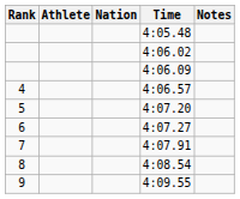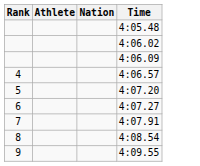 <table class="wikitable sortable" style="text-align:center">
 <tr>
 <th>Rank</th>
 <th>Athlete</th>
 <th>Nation</th>
 <th>Time</th>
-<th>Notes</th>
 </tr>
 <tr>
 <td></td>
 <td align=left></td>
 <td align=left></td>
 <td>4:05.48</td>
-<td></td>
 </tr>
 <tr>
 <td></td>
 <td></td>
 <td align=left></td>
 <td>4:06.02</td>
-<td></td>
 </tr>
 <tr>
 <td></td>
 <td align=left></td>
 <td align=left></td>
 <td>4:06.09</td>
-<td></td>
 </tr>
 <tr>
 <td>4</td>
 <td align=left></td>
 <td align=left></td>
 <td>4:06.57</td>
-<td></td>
 </tr>
 <tr>
 <td>5</td>
 <td align=left></td>
 <td align=left></td>
 <td>4:07.20</td>
-<td></td>
 </tr>
 <tr>
 <td>6</td>
 <td align=left></td>
 <td align=left></td>
 <td>4:07.27</td>
-<td></td>
 </tr>
 <tr>
 <td>7</td>
 <td align=left></td>
 <td align=left></td>
 <td>4:07.91</td>
-<td></td>
 </tr>
 <tr>
 <td>8</td>
 <td align=left></td>
 <td align=left></td>
 <td>4:08.54</td>
-<td></td>
 </tr>
 <tr>
 <td>9</td>
 <td align=left></td>
 <td align=left></td>
 <td>4:09.55</td>
-<td></td>
 </tr>
 </table>
